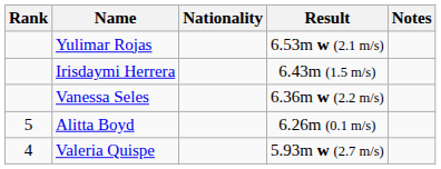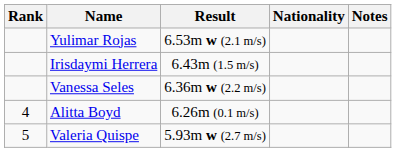 <table class="wikitable sortable" style="text-align:center">
 <tr>
 <th>Rank</th>
 <th>Name</th>
+<th>Result</th>
 <th>Nationality</th>
-<th>Result</th>
 <th>Notes</th>
 </tr>
 <tr>
 <td></td>
 <td align=left><a href='#'>Yulimar Rojas</a></td>
+<td>6.53m <strong>w</strong> <small>(2.1 m/s)</small></td>
 <td></td>
-<td>6.53m <strong>w</strong> <small>(2.1 m/s)</small></td>
 <td></td>
 </tr>
 <tr>
 <td></td>
 <td align=left><a href='#'>Irisdaymi Herrera</a></td>
+<td>6.43m <small>(1.5 m/s)</small></td>
 <td></td>
-<td>6.43m <small>(1.5 m/s)</small></td>
 <td></td>
 </tr>
 <tr>
 <td></td>
 <td align=left><a href='#'>Vanessa Seles</a></td>
+<td>6.36m <strong>w</strong> <small>(2.2 m/s)</small></td>
 <td></td>
-<td>6.36m <strong>w</strong> <small>(2.2 m/s)</small></td>
+<td></td>
+</tr>
+<tr>
+<td>4</td>
+<td align=left><a href='#'>Alitta Boyd</a></td>
+<td>6.26m <small>(0.1 m/s)</small></td>
+<td></td>
 <td></td>
 </tr>
 <tr>
 <td>5</td>
-<td align=left><a href='#'>Alitta Boyd</a></td>
+<td align=left><a href='#'>Valeria Quispe</a></td>
+<td>5.93m <strong>w</strong> <small>(2.7 m/s)</small></td>
 <td></td>
-<td>6.26m <small>(0.1 m/s)</small></td>
-<td></td>
-</tr>
-<tr>
-<td>4</td>
-<td align=left><a href='#'>Valeria Quispe</a></td>
-<td></td>
-<td>5.93m <strong>w</strong> <small>(2.7 m/s)</small></td>
 <td></td>
 </tr>
 </table>
